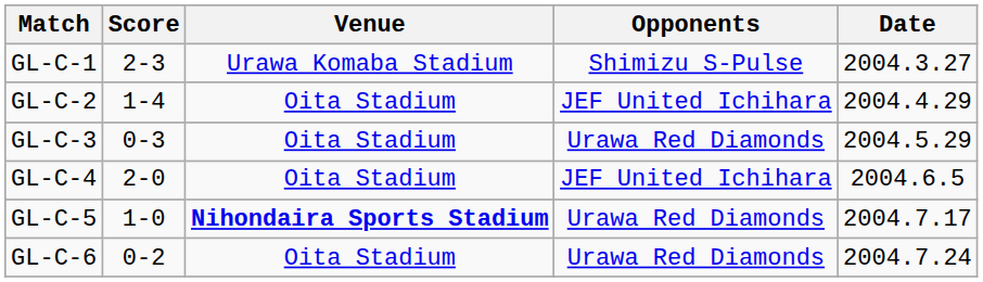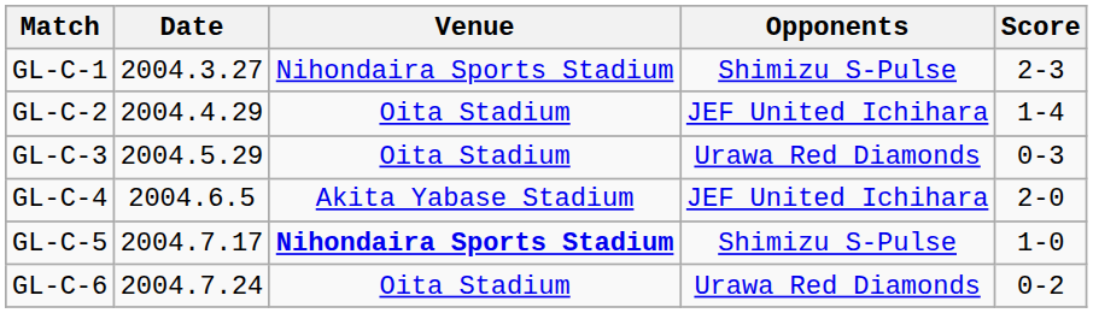 <table class="wikitable" style="text-align:center;">
 <tr>
 <th>Match</th>
-<th>Score</th>
+<th>Date</th>
 <th>Venue</th>
 <th>Opponents</th>
-<th>Date</th>
+<th>Score</th>
 </tr>
 <tr>
 <td>GL-C-1</td>
+<td>2004.3.27</td>
+<td><a href='#'>Nihondaira Sports Stadium</a></td>
+<td><a href='#'>Shimizu S-Pulse</a></td>
 <td>2-3</td>
-<td><a href='#'>Urawa Komaba Stadium</a></td>
-<td><a href='#'>Shimizu S-Pulse</a></td>
-<td>2004.3.27</td>
 </tr>
 <tr>
 <td>GL-C-2</td>
-<td>1-4</td>
+<td>2004.4.29</td>
 <td><a href='#'>Oita Stadium</a></td>
 <td><a href='#'>JEF United Ichihara</a></td>
-<td>2004.4.29</td>
+<td>1-4</td>
 </tr>
 <tr>
 <td>GL-C-3</td>
-<td>0-3</td>
+<td>2004.5.29</td>
 <td><a href='#'>Oita Stadium</a></td>
 <td><a href='#'>Urawa Red Diamonds</a></td>
-<td>2004.5.29</td>
+<td>0-3</td>
 </tr>
 <tr>
 <td>GL-C-4</td>
+<td>2004.6.5</td>
+<td><a href='#'>Akita Yabase Stadium</a></td>
+<td><a href='#'>JEF United Ichihara</a></td>
 <td>2-0</td>
-<td><a href='#'>Oita Stadium</a></td>
-<td><a href='#'>JEF United Ichihara</a></td>
-<td>2004.6.5</td>
 </tr>
 <tr>
 <td>GL-C-5</td>
+<td>2004.7.17</td>
+<td><strong><a href='#'>Nihondaira Sports Stadium</a></strong></td>
+<td><a href='#'>Shimizu S-Pulse</a></td>
 <td>1-0</td>
-<td><strong><a href='#'>Nihondaira Sports Stadium</a></strong></td>
-<td><a href='#'>Urawa Red Diamonds</a></td>
-<td>2004.7.17</td>
 </tr>
 <tr>
 <td>GL-C-6</td>
-<td>0-2</td>
+<td>2004.7.24</td>
 <td><a href='#'>Oita Stadium</a></td>
 <td><a href='#'>Urawa Red Diamonds</a></td>
-<td>2004.7.24</td>
+<td>0-2</td>
 </tr>
 </table>
